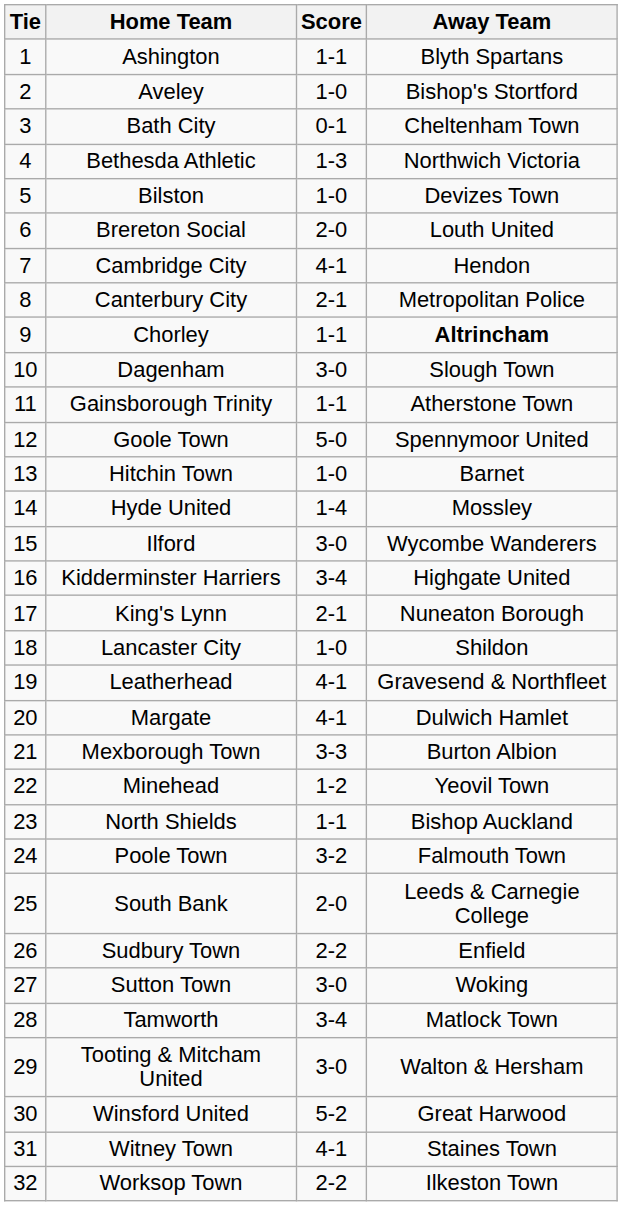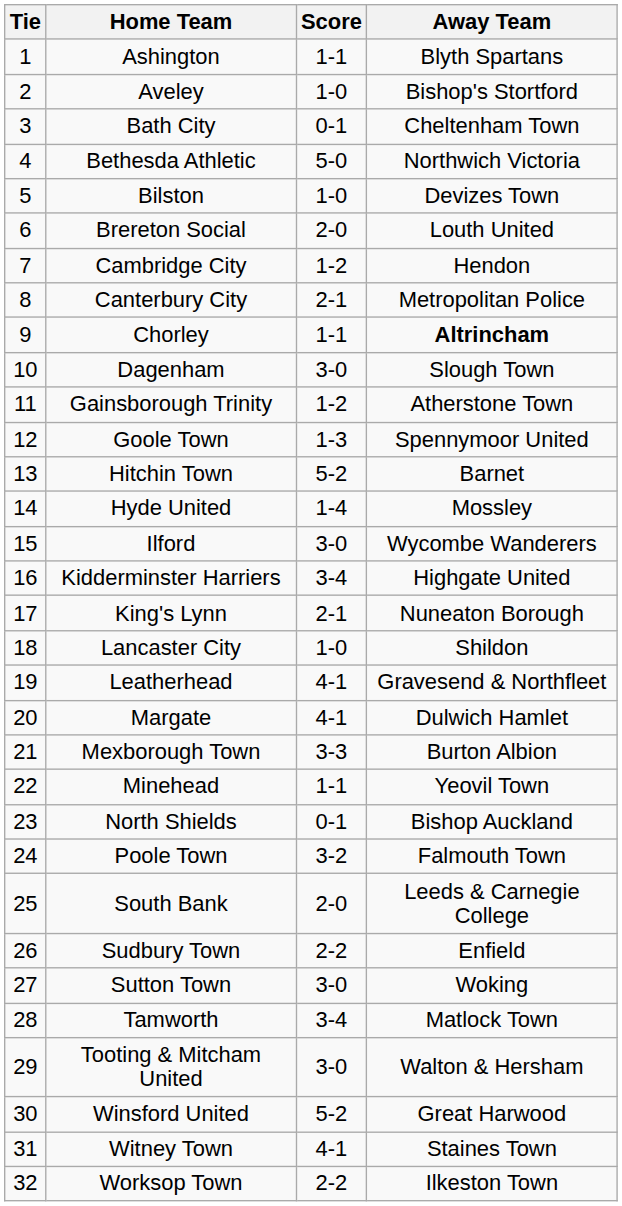 <table class="wikitable" style="text-align:center;">
 <tr>
 <th width=20>Tie</th>
 <th width=175>Home Team</th>
 <th width=20>Score</th>
 <th width=175>Away Team</th>
 </tr>
 <tr>
 <td>1</td>
 <td>Ashington</td>
 <td>1-1</td>
 <td>Blyth Spartans</td>
 </tr>
 <tr>
 <td>2</td>
 <td>Aveley</td>
 <td>1-0</td>
 <td>Bishop's Stortford</td>
 </tr>
 <tr>
 <td>3</td>
 <td>Bath City</td>
 <td>0-1</td>
 <td>Cheltenham Town</td>
 </tr>
 <tr>
 <td>4</td>
 <td>Bethesda Athletic</td>
-<td>1-3</td>
+<td>5-0</td>
 <td>Northwich Victoria</td>
 </tr>
 <tr>
 <td>5</td>
 <td>Bilston</td>
 <td>1-0</td>
 <td>Devizes Town</td>
 </tr>
 <tr>
 <td>6</td>
 <td>Brereton Social</td>
 <td>2-0</td>
 <td>Louth United</td>
 </tr>
 <tr>
 <td>7</td>
 <td>Cambridge City</td>
-<td>4-1</td>
+<td>1-2</td>
 <td>Hendon</td>
 </tr>
 <tr>
 <td>8</td>
 <td>Canterbury City</td>
 <td>2-1</td>
 <td>Metropolitan Police</td>
 </tr>
 <tr>
 <td>9</td>
 <td>Chorley</td>
 <td>1-1</td>
 <td><strong>Altrincham</strong></td>
 </tr>
 <tr>
 <td>10</td>
 <td>Dagenham</td>
 <td>3-0</td>
 <td>Slough Town</td>
 </tr>
 <tr>
 <td>11</td>
 <td>Gainsborough Trinity</td>
-<td>1-1</td>
+<td>1-2</td>
 <td>Atherstone Town</td>
 </tr>
 <tr>
 <td>12</td>
 <td>Goole Town</td>
-<td>5-0</td>
+<td>1-3</td>
 <td>Spennymoor United</td>
 </tr>
 <tr>
 <td>13</td>
 <td>Hitchin Town</td>
-<td>1-0</td>
+<td>5-2</td>
 <td>Barnet</td>
 </tr>
 <tr>
 <td>14</td>
 <td>Hyde United</td>
 <td>1-4</td>
 <td>Mossley</td>
 </tr>
 <tr>
 <td>15</td>
 <td>Ilford</td>
 <td>3-0</td>
 <td>Wycombe Wanderers</td>
 </tr>
 <tr>
 <td>16</td>
 <td>Kidderminster Harriers</td>
 <td>3-4</td>
 <td>Highgate United</td>
 </tr>
 <tr>
 <td>17</td>
 <td>King's Lynn</td>
 <td>2-1</td>
 <td>Nuneaton Borough</td>
 </tr>
 <tr>
 <td>18</td>
 <td>Lancaster City</td>
 <td>1-0</td>
 <td>Shildon</td>
 </tr>
 <tr>
 <td>19</td>
 <td>Leatherhead</td>
 <td>4-1</td>
 <td>Gravesend & Northfleet</td>
 </tr>
 <tr>
 <td>20</td>
 <td>Margate</td>
 <td>4-1</td>
 <td>Dulwich Hamlet</td>
 </tr>
 <tr>
 <td>21</td>
 <td>Mexborough Town</td>
 <td>3-3</td>
 <td>Burton Albion</td>
 </tr>
 <tr>
 <td>22</td>
 <td>Minehead</td>
-<td>1-2</td>
+<td>1-1</td>
 <td>Yeovil Town</td>
 </tr>
 <tr>
 <td>23</td>
 <td>North Shields</td>
-<td>1-1</td>
+<td>0-1</td>
 <td>Bishop Auckland</td>
 </tr>
 <tr>
 <td>24</td>
 <td>Poole Town</td>
 <td>3-2</td>
 <td>Falmouth Town</td>
 </tr>
 <tr>
 <td>25</td>
 <td>South Bank</td>
 <td>2-0</td>
 <td>Leeds & Carnegie College</td>
 </tr>
 <tr>
 <td>26</td>
 <td>Sudbury Town</td>
 <td>2-2</td>
 <td>Enfield</td>
 </tr>
 <tr>
 <td>27</td>
 <td>Sutton Town</td>
 <td>3-0</td>
 <td>Woking</td>
 </tr>
 <tr>
 <td>28</td>
 <td>Tamworth</td>
 <td>3-4</td>
 <td>Matlock Town</td>
 </tr>
 <tr>
 <td>29</td>
 <td>Tooting & Mitcham United</td>
 <td>3-0</td>
 <td>Walton & Hersham</td>
 </tr>
 <tr>
 <td>30</td>
 <td>Winsford United</td>
 <td>5-2</td>
 <td>Great Harwood</td>
 </tr>
 <tr>
 <td>31</td>
 <td>Witney Town</td>
 <td>4-1</td>
 <td>Staines Town</td>
 </tr>
 <tr>
 <td>32</td>
 <td>Worksop Town</td>
 <td>2-2</td>
 <td>Ilkeston Town</td>
 </tr>
 </table>
